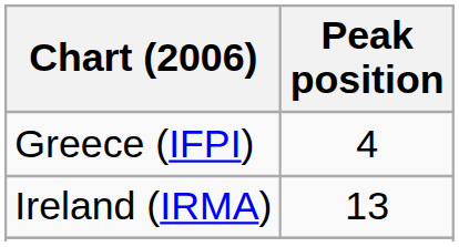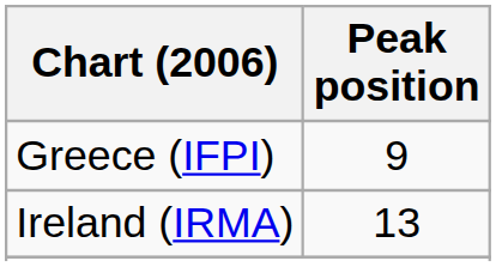 <table class="wikitable plainrowheaders sortable">
 <tr>
 <th>Chart (2006)</th>
 <th>Peak<br>position</th>
 </tr>
 <tr>
 </tr>
 <tr>
 </tr>
 <tr>
 </tr>
 <tr>
 </tr>
 <tr>
 </tr>
 <tr>
 </tr>
 <tr>
 </tr>
 <tr>
 <td align="left">Greece (<a href='#'>IFPI</a>)</td>
-<td align="center">4</td>
+<td align="center">9</td>
 </tr>
 <tr>
 </tr>
 <tr>
 <td align="left">Ireland (<a href='#'>IRMA</a>)</td>
 <td align="center">13</td>
 </tr>
 <tr>
 </tr>
 <tr>
 </tr>
 <tr>
 </tr>
 <tr>
 </tr>
 <tr>
 </tr>
 <tr>
 </tr>
 <tr>
 </tr>
 <tr>
 </tr>
 <tr>
 </tr>
 </table>
